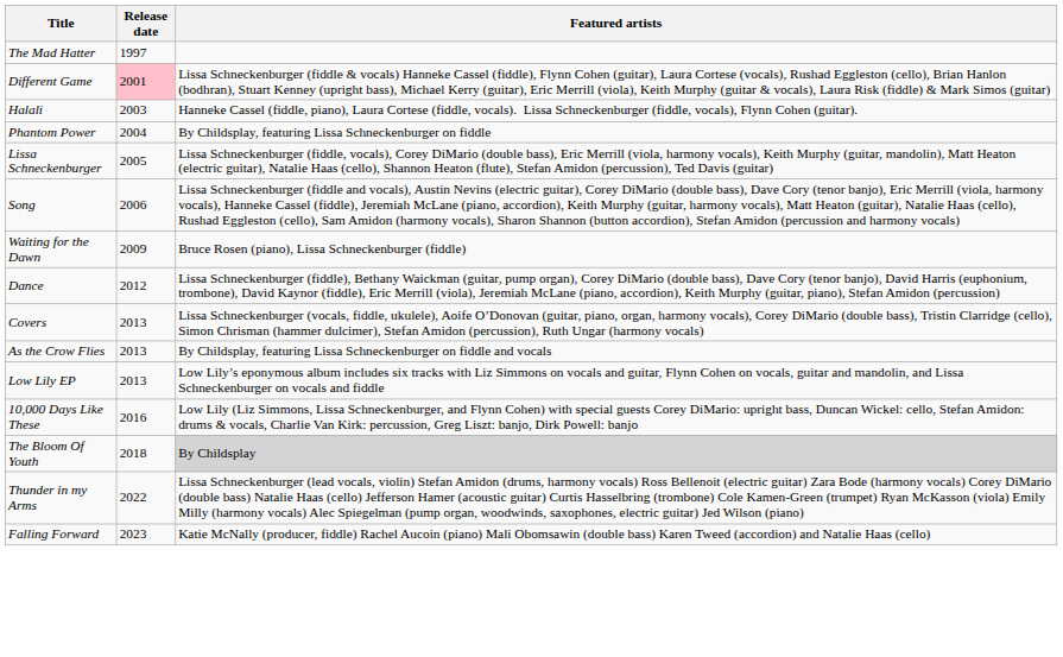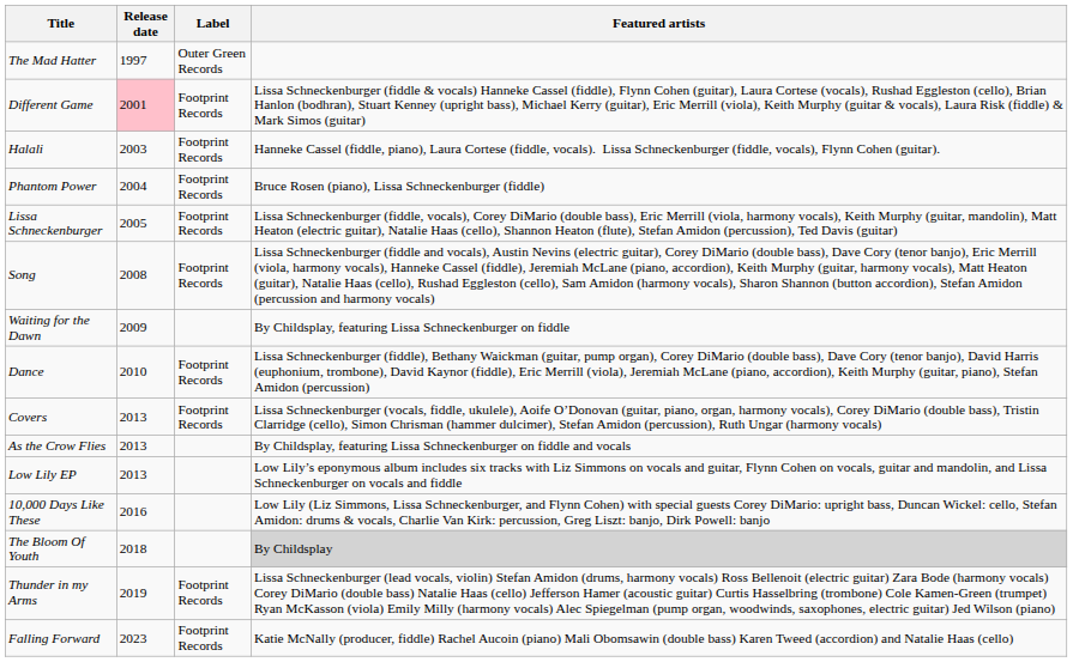 <table class="wikitable sortable">
 <tr>
 <th>Title</th>
 <th>Release date</th>
+<th>Label</th>
 <th>Featured artists</th>
 </tr>
 <tr>
 <td><em>The Mad Hatter</em></td>
 <td>1997</td>
+<td>Outer Green Records</td>
 <td></td>
 </tr>
 <tr>
 <td><em>Different Game</em></td>
 <td style="background: pink;">2001</td>
+<td>Footprint Records</td>
 <td>Lissa Schneckenburger (fiddle & vocals) Hanneke Cassel (fiddle), Flynn Cohen (guitar), Laura Cortese (vocals), Rushad Eggleston (cello), Brian Hanlon (bodhran), Stuart Kenney (upright bass), Michael Kerry (guitar), Eric Merrill (viola), Keith Murphy (guitar & vocals), Laura Risk (fiddle) & Mark Simos (guitar)</td>
 </tr>
 <tr>
 <td><em>Halali</em></td>
 <td>2003</td>
+<td>Footprint Records</td>
 <td>Hanneke Cassel (fiddle, piano), Laura Cortese (fiddle, vocals).  Lissa Schneckenburger (fiddle, vocals), Flynn Cohen (guitar).</td>
 </tr>
 <tr>
 <td><em>Phantom Power</em></td>
 <td>2004</td>
-<td>By Childsplay, featuring Lissa Schneckenburger on fiddle</td>
+<td>Footprint Records</td>
+<td>Bruce Rosen (piano), Lissa Schneckenburger (fiddle)</td>
 </tr>
 <tr>
 <td><em>Lissa Schneckenburger</em></td>
 <td>2005</td>
+<td>Footprint Records</td>
 <td>Lissa Schneckenburger (fiddle, vocals), Corey DiMario (double bass), Eric Merrill (viola, harmony vocals), Keith Murphy (guitar, mandolin), Matt Heaton (electric guitar), Natalie Haas (cello), Shannon Heaton (flute), Stefan Amidon (percussion), Ted Davis (guitar)</td>
 </tr>
 <tr>
 <td><em>Song</em></td>
-<td>2006</td>
+<td>2008</td>
+<td>Footprint Records</td>
 <td>Lissa Schneckenburger (fiddle and vocals), Austin Nevins (electric guitar), Corey DiMario (double bass), Dave Cory (tenor banjo), Eric Merrill (viola, harmony vocals), Hanneke Cassel (fiddle), Jeremiah McLane (piano, accordion), Keith Murphy (guitar, harmony vocals), Matt Heaton (guitar), Natalie Haas (cello), Rushad Eggleston (cello), Sam Amidon (harmony vocals), Sharon Shannon (button accordion), Stefan Amidon (percussion and harmony vocals)</td>
 </tr>
 <tr>
 <td><em>Waiting for the Dawn</em></td>
 <td>2009</td>
-<td>Bruce Rosen (piano), Lissa Schneckenburger (fiddle)</td>
+<td></td>
+<td>By Childsplay, featuring Lissa Schneckenburger on fiddle</td>
 </tr>
 <tr>
 <td><em>Dance</em></td>
-<td>2012</td>
+<td>2010</td>
+<td>Footprint Records</td>
 <td>Lissa Schneckenburger (fiddle), Bethany Waickman (guitar, pump organ), Corey DiMario (double bass), Dave Cory (tenor banjo), David Harris (euphonium, trombone), David Kaynor (fiddle), Eric Merrill (viola), Jeremiah McLane (piano, accordion), Keith Murphy (guitar, piano), Stefan Amidon (percussion)</td>
 </tr>
 <tr>
 <td><em>Covers</em></td>
 <td>2013</td>
+<td>Footprint Records</td>
 <td>Lissa Schneckenburger (vocals, fiddle, ukulele), Aoife O’Donovan (guitar, piano, organ, harmony vocals), Corey DiMario (double bass), Tristin Clarridge (cello), Simon Chrisman (hammer dulcimer), Stefan Amidon (percussion), Ruth Ungar (harmony vocals)</td>
 </tr>
 <tr>
 <td><em>As the Crow Flies</em></td>
 <td>2013</td>
+<td></td>
 <td>By Childsplay, featuring Lissa Schneckenburger on fiddle and vocals</td>
 </tr>
 <tr>
 <td><em>Low Lily EP</em></td>
 <td>2013</td>
+<td></td>
 <td>Low Lily’s eponymous album includes six tracks with Liz Simmons on vocals and guitar, Flynn Cohen on vocals, guitar and mandolin, and Lissa Schneckenburger on vocals and fiddle</td>
 </tr>
 <tr>
 <td><em>10,000 Days Like These</em></td>
 <td>2016</td>
+<td></td>
 <td>Low Lily (Liz Simmons, Lissa Schneckenburger, and Flynn Cohen) with special guests Corey DiMario: upright bass, Duncan Wickel: cello, Stefan Amidon: drums & vocals, Charlie Van Kirk: percussion, Greg Liszt: banjo, Dirk Powell: banjo</td>
 </tr>
 <tr>
 <td><em>The Bloom Of Youth</em></td>
 <td>2018</td>
+<td></td>
 <td style="background: lightgrey;">By Childsplay</td>
 </tr>
 <tr>
 <td><em>Thunder in my Arms</em></td>
-<td>2022</td>
+<td>2019</td>
+<td>Footprint Records</td>
 <td>Lissa Schneckenburger (lead vocals, violin) Stefan Amidon (drums, harmony vocals) Ross Bellenoit (electric guitar) Zara Bode (harmony vocals) Corey DiMario (double bass) Natalie Haas (cello) Jefferson Hamer (acoustic guitar) Curtis Hasselbring (trombone) Cole Kamen-Green (trumpet) Ryan McKasson (viola) Emily Milly (harmony vocals) Alec Spiegelman (pump organ, woodwinds, saxophones, electric guitar) Jed Wilson (piano)</td>
 </tr>
 <tr>
 <td><em>Falling Forward</em></td>
 <td>2023</td>
+<td>Footprint Records</td>
 <td>Katie McNally (producer, fiddle) Rachel Aucoin (piano) Mali Obomsawin (double bass) Karen Tweed (accordion) and Natalie Haas (cello)</td>
 </tr>
 </table>
